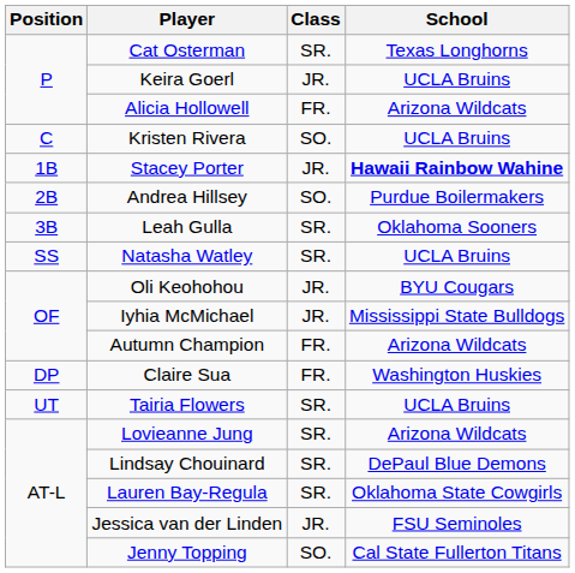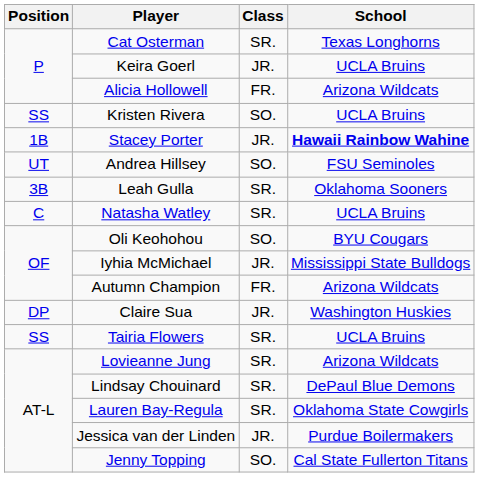 <table class="wikitable">
 <tr>
 <th>Position</th>
 <th>Player</th>
 <th>Class</th>
 <th>School</th>
 </tr>
 <tr align=center>
 <td rowspan=3><a href='#'>P</a></td>
 <td><a href='#'>Cat Osterman</a></td>
 <td>SR.</td>
 <td><a href='#'>Texas Longhorns</a></td>
 </tr>
 <tr align=center>
 <td>Keira Goerl</td>
 <td>JR.</td>
 <td><a href='#'>UCLA Bruins</a></td>
 </tr>
 <tr align=center>
 <td><a href='#'>Alicia Hollowell</a></td>
 <td>FR.</td>
 <td><a href='#'>Arizona Wildcats</a></td>
 </tr>
 <tr align=center>
-<td rowspan=1><a href='#'>C</a></td>
+<td rowspan=1><a href='#'>SS</a></td>
 <td>Kristen Rivera</td>
 <td>SO.</td>
 <td><a href='#'>UCLA Bruins</a></td>
 </tr>
 <tr align=center>
 <td rowspan=1><a href='#'>1B</a></td>
 <td><a href='#'>Stacey Porter</a></td>
 <td>JR.</td>
 <td><strong><a href='#'>Hawaii Rainbow Wahine</a></strong></td>
 </tr>
 <tr align=center>
-<td rowspan=1><a href='#'>2B</a></td>
+<td rowspan=1><a href='#'>UT</a></td>
 <td>Andrea Hillsey</td>
 <td>SO.</td>
-<td><a href='#'>Purdue Boilermakers</a></td>
+<td><a href='#'>FSU Seminoles</a></td>
 </tr>
 <tr align=center>
 <td rowspan=1><a href='#'>3B</a></td>
 <td>Leah Gulla</td>
 <td>SR.</td>
 <td><a href='#'>Oklahoma Sooners</a></td>
 </tr>
 <tr align=center>
-<td rowspan=1><a href='#'>SS</a></td>
+<td rowspan=1><a href='#'>C</a></td>
 <td><a href='#'>Natasha Watley</a></td>
 <td>SR.</td>
 <td><a href='#'>UCLA Bruins</a></td>
 </tr>
 <tr align=center>
 <td rowspan=3><a href='#'>OF</a></td>
 <td>Oli Keohohou</td>
-<td>JR.</td>
+<td>SO.</td>
 <td><a href='#'>BYU Cougars</a></td>
 </tr>
 <tr align=center>
 <td>Iyhia McMichael</td>
 <td>JR.</td>
 <td><a href='#'>Mississippi State Bulldogs</a></td>
 </tr>
 <tr align=center>
 <td>Autumn Champion</td>
 <td>FR.</td>
 <td><a href='#'>Arizona Wildcats</a></td>
 </tr>
 <tr align=center>
 <td rowspan=1><a href='#'>DP</a></td>
 <td>Claire Sua</td>
-<td>FR.</td>
+<td>JR.</td>
 <td><a href='#'>Washington Huskies</a></td>
 </tr>
 <tr align=center>
-<td rowspan=1><a href='#'>UT</a></td>
+<td rowspan=1><a href='#'>SS</a></td>
 <td><a href='#'>Tairia Flowers</a></td>
 <td>SR.</td>
 <td><a href='#'>UCLA Bruins</a></td>
 </tr>
 <tr align=center>
 <td rowspan=5>AT-L</td>
 <td><a href='#'>Lovieanne Jung</a></td>
 <td>SR.</td>
 <td><a href='#'>Arizona Wildcats</a></td>
 </tr>
 <tr align=center>
 <td>Lindsay Chouinard</td>
 <td>SR.</td>
 <td><a href='#'>DePaul Blue Demons</a></td>
 </tr>
 <tr align=center>
 <td><a href='#'>Lauren Bay-Regula</a></td>
 <td>SR.</td>
 <td><a href='#'>Oklahoma State Cowgirls</a></td>
 </tr>
 <tr align=center>
 <td>Jessica van der Linden</td>
 <td>JR.</td>
-<td><a href='#'>FSU Seminoles</a></td>
+<td><a href='#'>Purdue Boilermakers</a></td>
 </tr>
 <tr align=center>
 <td><a href='#'>Jenny Topping</a></td>
 <td>SO.</td>
 <td><a href='#'>Cal State Fullerton Titans</a></td>
 </tr>
 </table>
